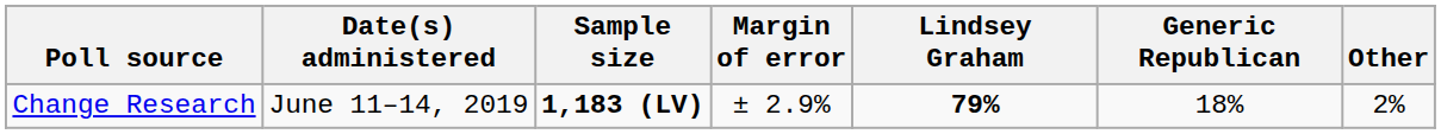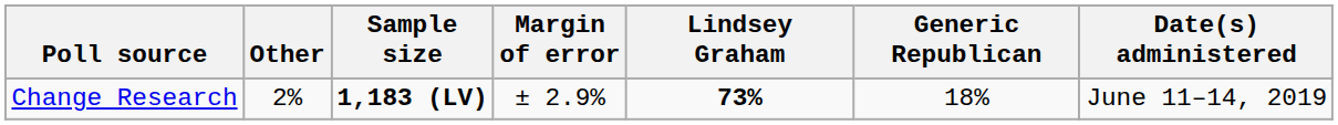 <table class="wikitable" style="font-size:90%;text-align:center;">
 <tr valign=bottom>
 <th>Poll source</th>
-<th>Date(s)<br>administered</th>
+<th>Other</th>
 <th>Sample<br>size</th>
 <th>Margin<br>of error</th>
 <th style="width:100px;">Lindsey<br>Graham</th>
 <th style="width:100px;">Generic<br>Republican</th>
-<th>Other</th>
+<th>Date(s)<br>administered</th>
 </tr>
 <tr>
 <td style="text-align:left;"><a href='#'>Change Research</a></td>
-<td>June 11–14, 2019</td>
+<td>2%</td>
 <td><strong>1,183 (LV)</strong></td>
 <td>± 2.9%</td>
-<td><strong>79%</strong></td>
+<td><strong>73%</strong></td>
 <td>18%</td>
-<td>2%</td>
+<td>June 11–14, 2019</td>
 </tr>
 </table>
